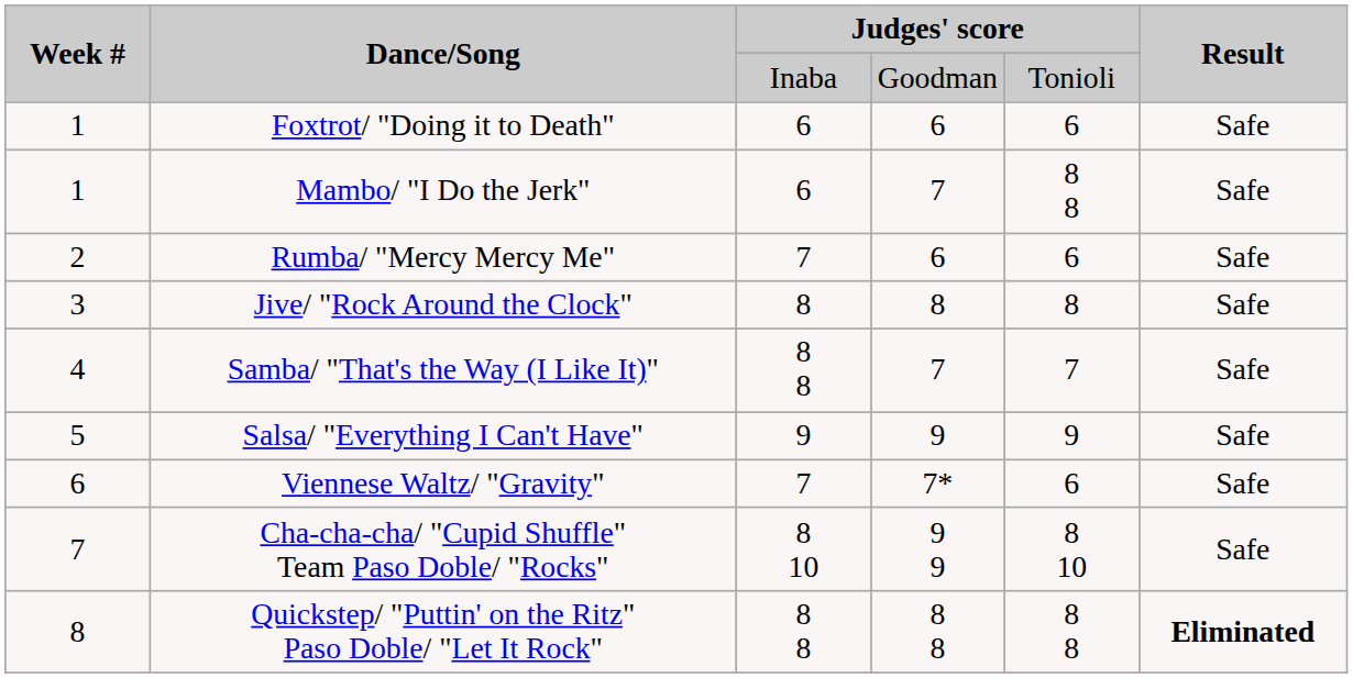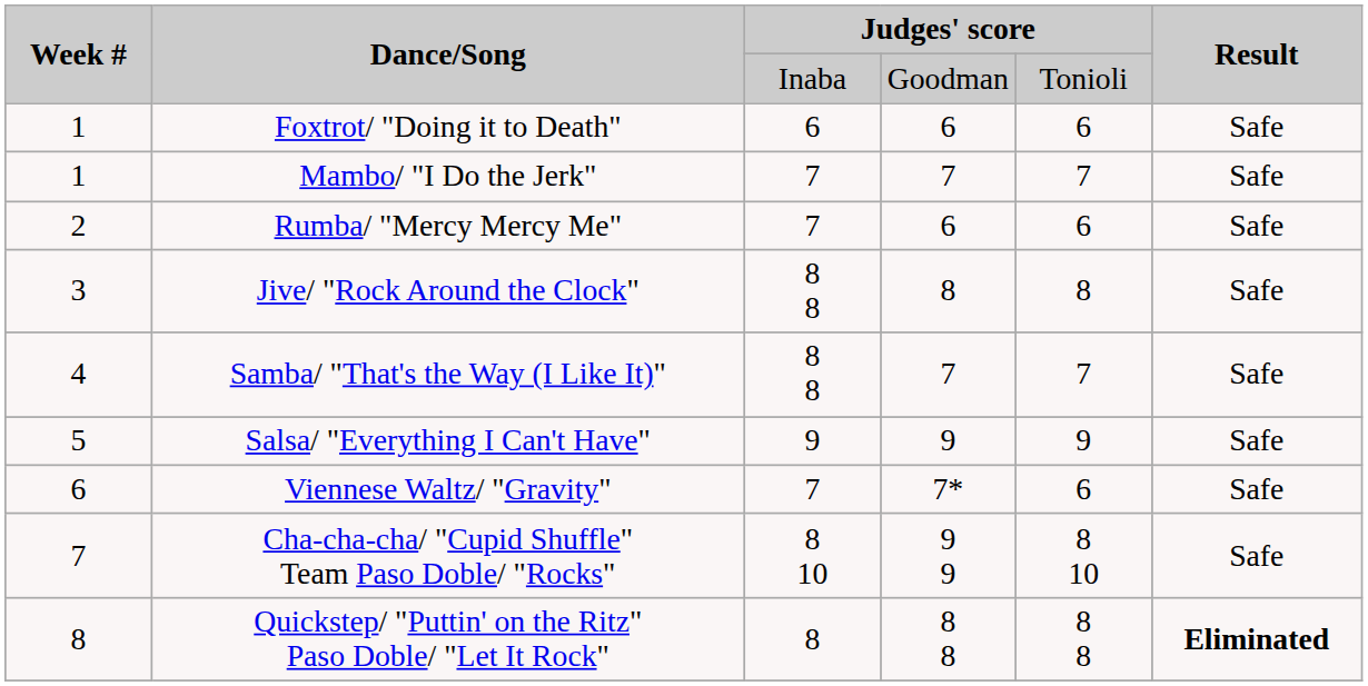 <table class="wikitable">
 <tr style="text-align:Center; background:#ccc;">
 <td rowspan="2"><strong>Week #</strong></td>
 <td rowspan="2"><strong>Dance/Song</strong></td>
 <td colspan="3"><strong>Judges' score</strong></td>
 <td rowspan="2"><strong>Result</strong></td>
 </tr>
 <tr style="text-align:center; background:#ccc;">
 <td style="width:10%; ">Inaba</td>
 <td style="width:10%; ">Goodman</td>
 <td style="width:10%; ">Tonioli</td>
 </tr>
 <tr style="text-align:center; background:#faf6f6;">
 <td>1</td>
 <td><a href='#'>Foxtrot</a>/ "Doing it to Death"</td>
 <td>6</td>
 <td>6</td>
 <td>6</td>
 <td>Safe</td>
 </tr>
 <tr>
 <td style="text-align:center; background:#faf6f6;">1</td>
 <td style="text-align:center; background:#faf6f6;"><a href='#'>Mambo</a>/ "I Do the Jerk"</td>
-<td style="text-align:center; background:#faf6f6;">6</td>
 <td style="text-align:center; background:#faf6f6;">7</td>
-<td style="text-align:center; background:#faf6f6;">8<br>8</td>
+<td style="text-align:center; background:#faf6f6;">7</td>
+<td style="text-align:center; background:#faf6f6;">7</td>
 <td style="text-align:center; background:#faf6f6;">Safe</td>
 </tr>
 <tr>
 <td style="text-align:center; background:#faf6f6;">2</td>
 <td style="text-align:center; background:#faf6f6;"><a href='#'>Rumba</a>/ "Mercy Mercy Me"</td>
 <td style="text-align:center; background:#faf6f6;">7</td>
 <td style="text-align:center; background:#faf6f6;">6</td>
 <td style="text-align:center; background:#faf6f6;">6</td>
 <td style="text-align:center; background:#faf6f6;">Safe</td>
 </tr>
 <tr>
 <td style="text-align:center; background:#faf6f6;">3</td>
 <td style="text-align:center; background:#faf6f6;"><a href='#'>Jive</a>/ "<a href='#'>Rock Around the Clock</a>"</td>
-<td style="text-align:center; background:#faf6f6;">8</td>
+<td style="text-align:center; background:#faf6f6;">8<br>8</td>
 <td style="text-align:center; background:#faf6f6;">8</td>
 <td style="text-align:center; background:#faf6f6;">8</td>
 <td style="text-align:center; background:#faf6f6;">Safe</td>
 </tr>
 <tr>
 <td style="text-align:center; background:#faf6f6;">4</td>
 <td style="text-align:center; background:#faf6f6;"><a href='#'>Samba</a>/ "<a href='#'>That's the Way (I Like It)</a>"</td>
 <td style="text-align:center; background:#faf6f6;">8<br>8</td>
 <td style="text-align:center; background:#faf6f6;">7</td>
 <td style="text-align:center; background:#faf6f6;">7</td>
 <td style="text-align:center; background:#faf6f6;">Safe</td>
 </tr>
 <tr>
 <td style="text-align:center; background:#faf6f6;">5</td>
 <td style="text-align:center; background:#faf6f6;"><a href='#'>Salsa</a>/ "<a href='#'>Everything I Can't Have</a>"</td>
 <td style="text-align:center; background:#faf6f6;">9</td>
 <td style="text-align:center; background:#faf6f6;">9</td>
 <td style="text-align:center; background:#faf6f6;">9</td>
 <td style="text-align:center; background:#faf6f6;">Safe</td>
 </tr>
 <tr>
 <td style="text-align:center; background:#faf6f6;">6</td>
 <td style="text-align:center; background:#faf6f6;"><a href='#'>Viennese Waltz</a>/ "<a href='#'>Gravity</a>"</td>
 <td style="text-align:center; background:#faf6f6;">7</td>
 <td style="text-align:center; background:#faf6f6;">7*</td>
 <td style="text-align:center; background:#faf6f6;">6</td>
 <td style="text-align:center; background:#faf6f6;">Safe</td>
 </tr>
 <tr>
 <td style="text-align:center; background:#faf6f6;">7</td>
 <td style="text-align:center; background:#faf6f6;"><a href='#'>Cha-cha-cha</a>/ "<a href='#'>Cupid Shuffle</a>"<br>Team <a href='#'>Paso Doble</a>/ "<a href='#'>Rocks</a>"</td>
 <td style="text-align:center; background:#faf6f6;">8<br>10</td>
 <td style="text-align:center; background:#faf6f6;">9<br>9</td>
 <td style="text-align:center; background:#faf6f6;">8<br>10</td>
 <td style="text-align:center; background:#faf6f6;">Safe</td>
 </tr>
 <tr>
 <td style="text-align:center; background:#faf6f6;">8</td>
 <td style="text-align:center; background:#faf6f6;"><a href='#'>Quickstep</a>/ "<a href='#'>Puttin' on the Ritz</a>"<br><a href='#'>Paso Doble</a>/ "<a href='#'>Let It Rock</a>"</td>
-<td style="text-align:center; background:#faf6f6;">8<br>8</td>
+<td style="text-align:center; background:#faf6f6;">8</td>
 <td style="text-align:center; background:#faf6f6;">8<br>8</td>
 <td style="text-align:center; background:#faf6f6;">8<br>8</td>
 <td style="text-align:center; background:#faf6f6;"><strong>Eliminated</strong></td>
 </tr>
 </table>
